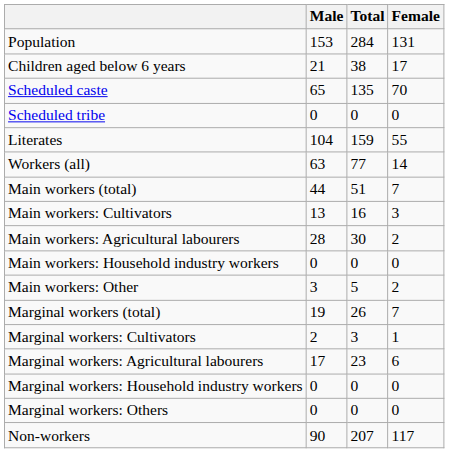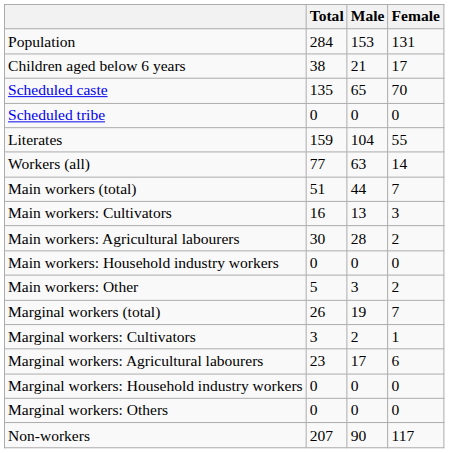 <table class="wikitable sortable">
 <tr>
 <th></th>
+<th>Total</th>
 <th>Male</th>
-<th>Total</th>
 <th>Female</th>
 </tr>
 <tr>
 <td>Population</td>
+<td>284</td>
 <td>153</td>
-<td>284</td>
 <td>131</td>
 </tr>
 <tr>
 <td>Children aged below 6 years</td>
+<td>38</td>
 <td>21</td>
-<td>38</td>
 <td>17</td>
 </tr>
 <tr>
 <td><a href='#'>Scheduled caste</a></td>
+<td>135</td>
 <td>65</td>
-<td>135</td>
 <td>70</td>
 </tr>
 <tr>
 <td><a href='#'>Scheduled tribe</a></td>
 <td>0</td>
 <td>0</td>
 <td>0</td>
 </tr>
 <tr>
 <td>Literates</td>
+<td>159</td>
 <td>104</td>
-<td>159</td>
 <td>55</td>
 </tr>
 <tr>
 <td>Workers (all)</td>
+<td>77</td>
 <td>63</td>
-<td>77</td>
 <td>14</td>
 </tr>
 <tr>
 <td>Main workers (total)</td>
+<td>51</td>
 <td>44</td>
-<td>51</td>
 <td>7</td>
 </tr>
 <tr>
 <td>Main workers: Cultivators</td>
+<td>16</td>
 <td>13</td>
-<td>16</td>
 <td>3</td>
 </tr>
 <tr>
 <td>Main workers: Agricultural labourers</td>
+<td>30</td>
 <td>28</td>
-<td>30</td>
 <td>2</td>
 </tr>
 <tr>
 <td>Main workers: Household industry workers</td>
 <td>0</td>
 <td>0</td>
 <td>0</td>
 </tr>
 <tr>
 <td>Main workers: Other</td>
+<td>5</td>
 <td>3</td>
-<td>5</td>
 <td>2</td>
 </tr>
 <tr>
 <td>Marginal workers (total)</td>
+<td>26</td>
 <td>19</td>
-<td>26</td>
 <td>7</td>
 </tr>
 <tr>
 <td>Marginal workers: Cultivators</td>
+<td>3</td>
 <td>2</td>
-<td>3</td>
 <td>1</td>
 </tr>
 <tr>
 <td>Marginal workers: Agricultural labourers</td>
+<td>23</td>
 <td>17</td>
-<td>23</td>
 <td>6</td>
 </tr>
 <tr>
 <td>Marginal workers: Household industry workers</td>
 <td>0</td>
 <td>0</td>
 <td>0</td>
 </tr>
 <tr>
 <td>Marginal workers: Others</td>
 <td>0</td>
 <td>0</td>
 <td>0</td>
 </tr>
 <tr>
 <td>Non-workers</td>
+<td>207</td>
 <td>90</td>
-<td>207</td>
 <td>117</td>
 </tr>
 </table>
